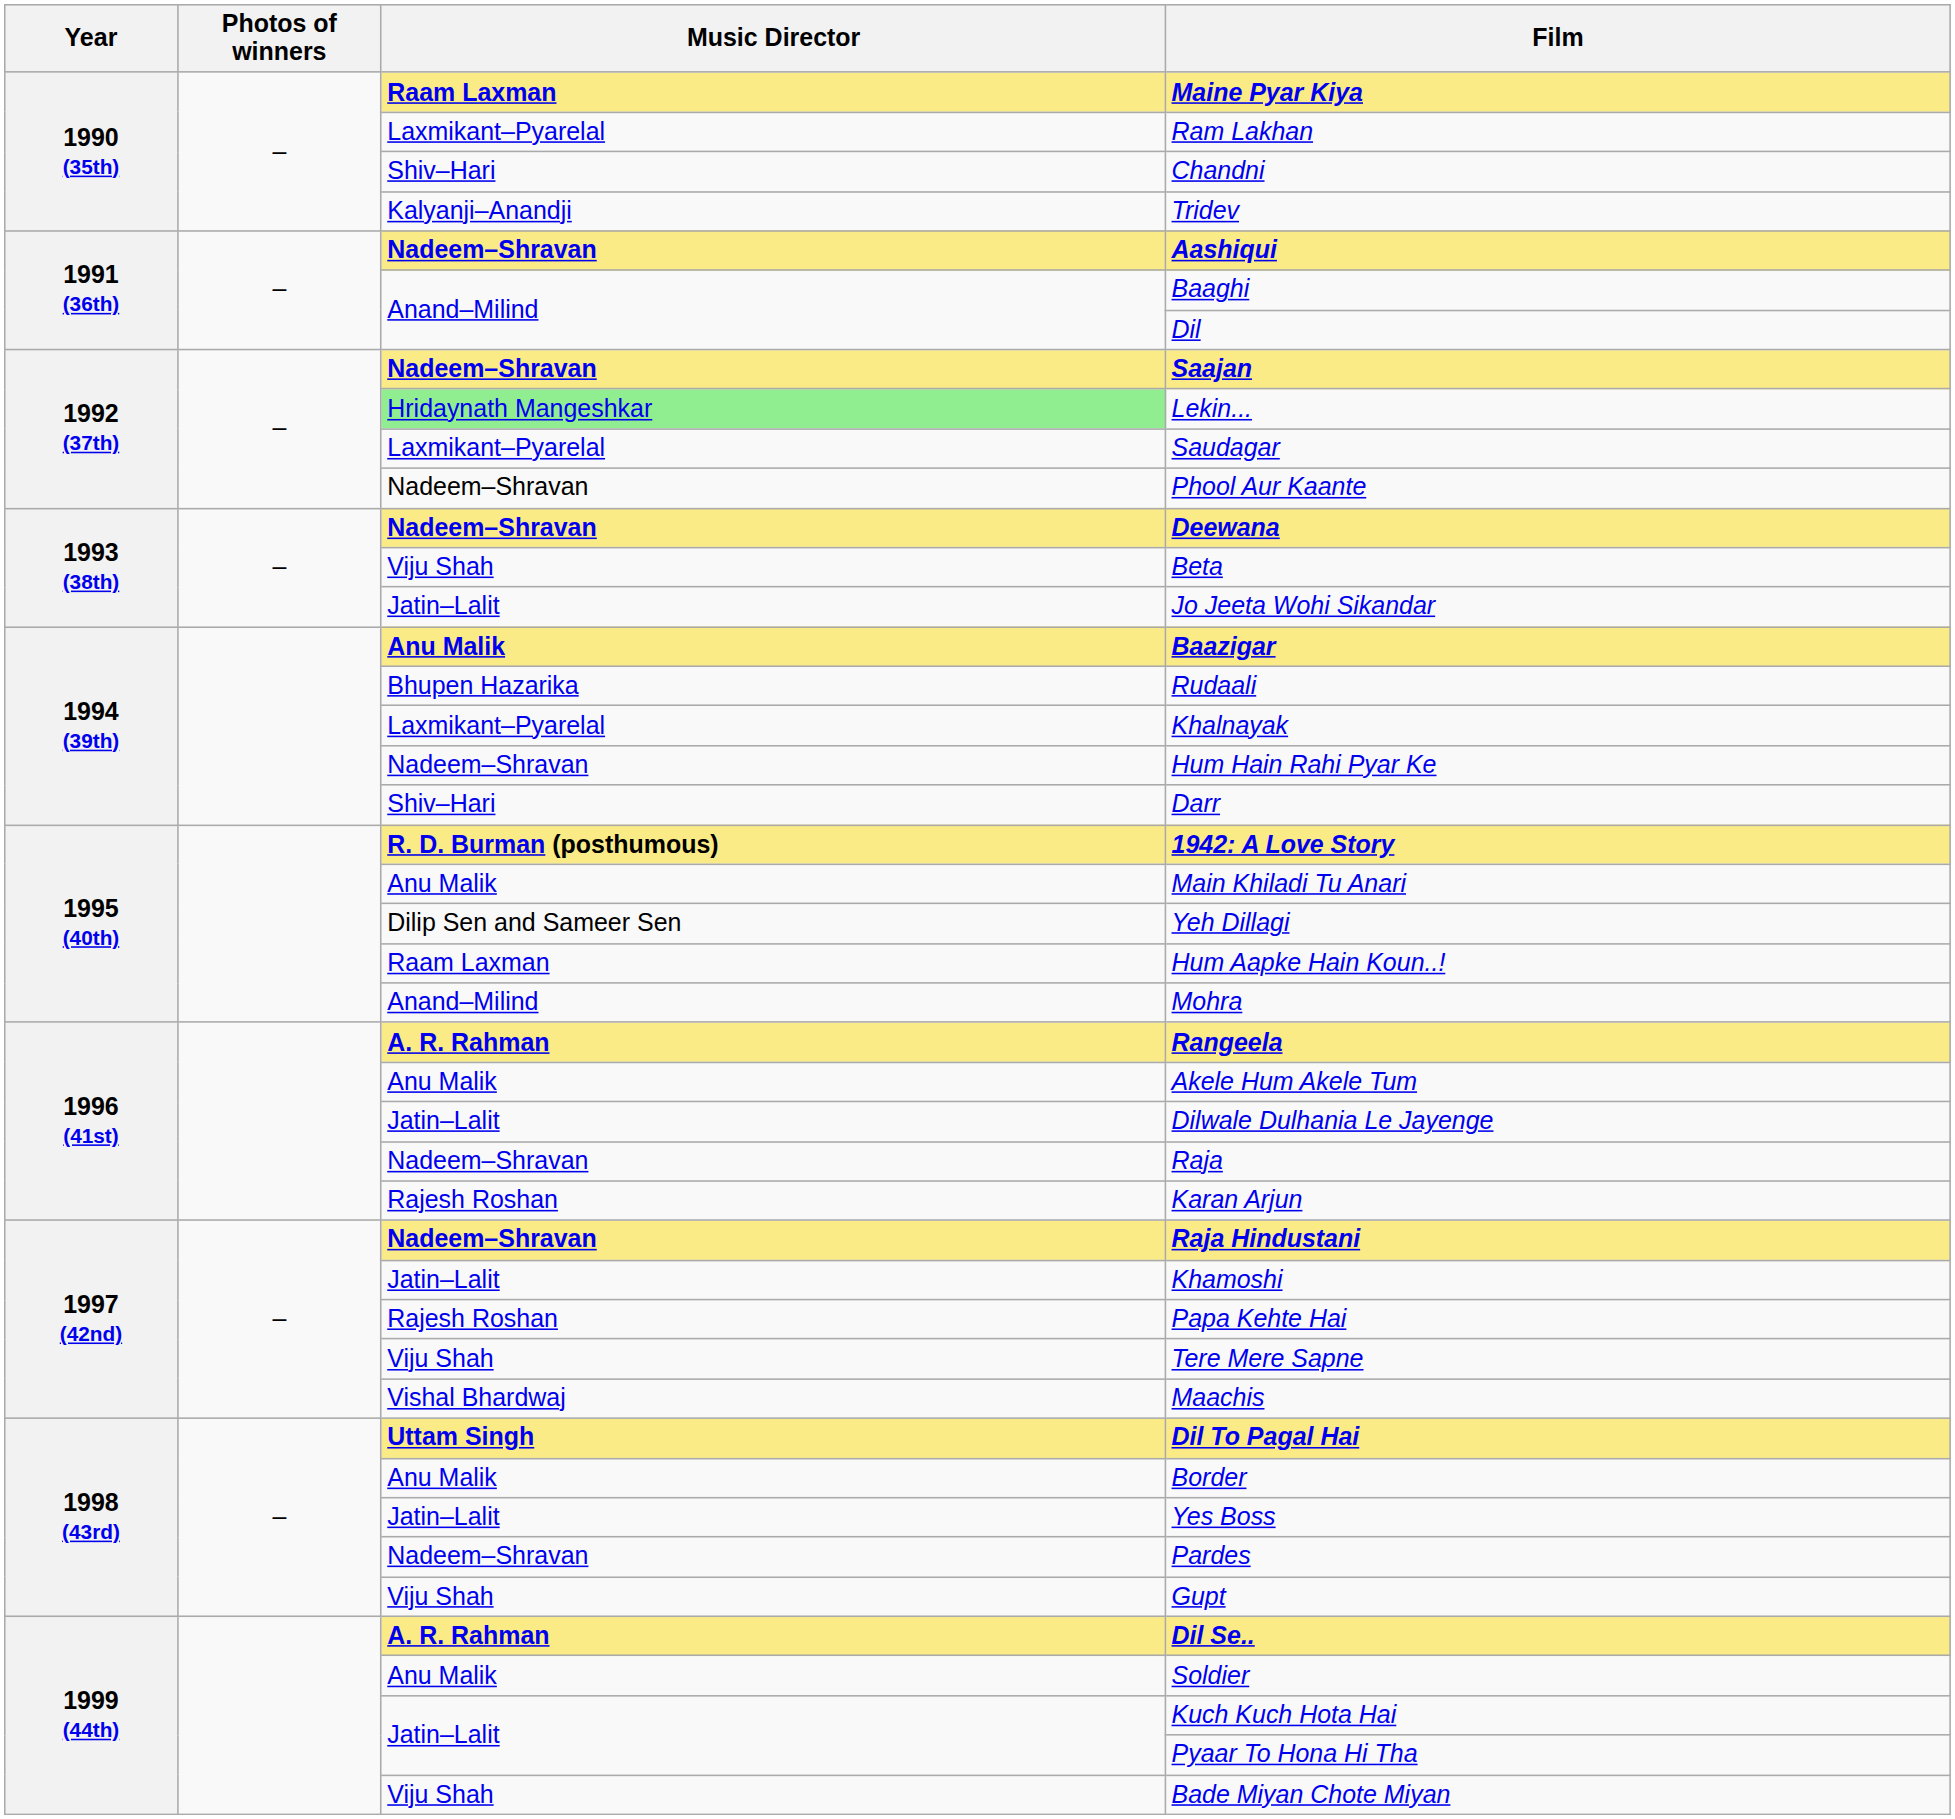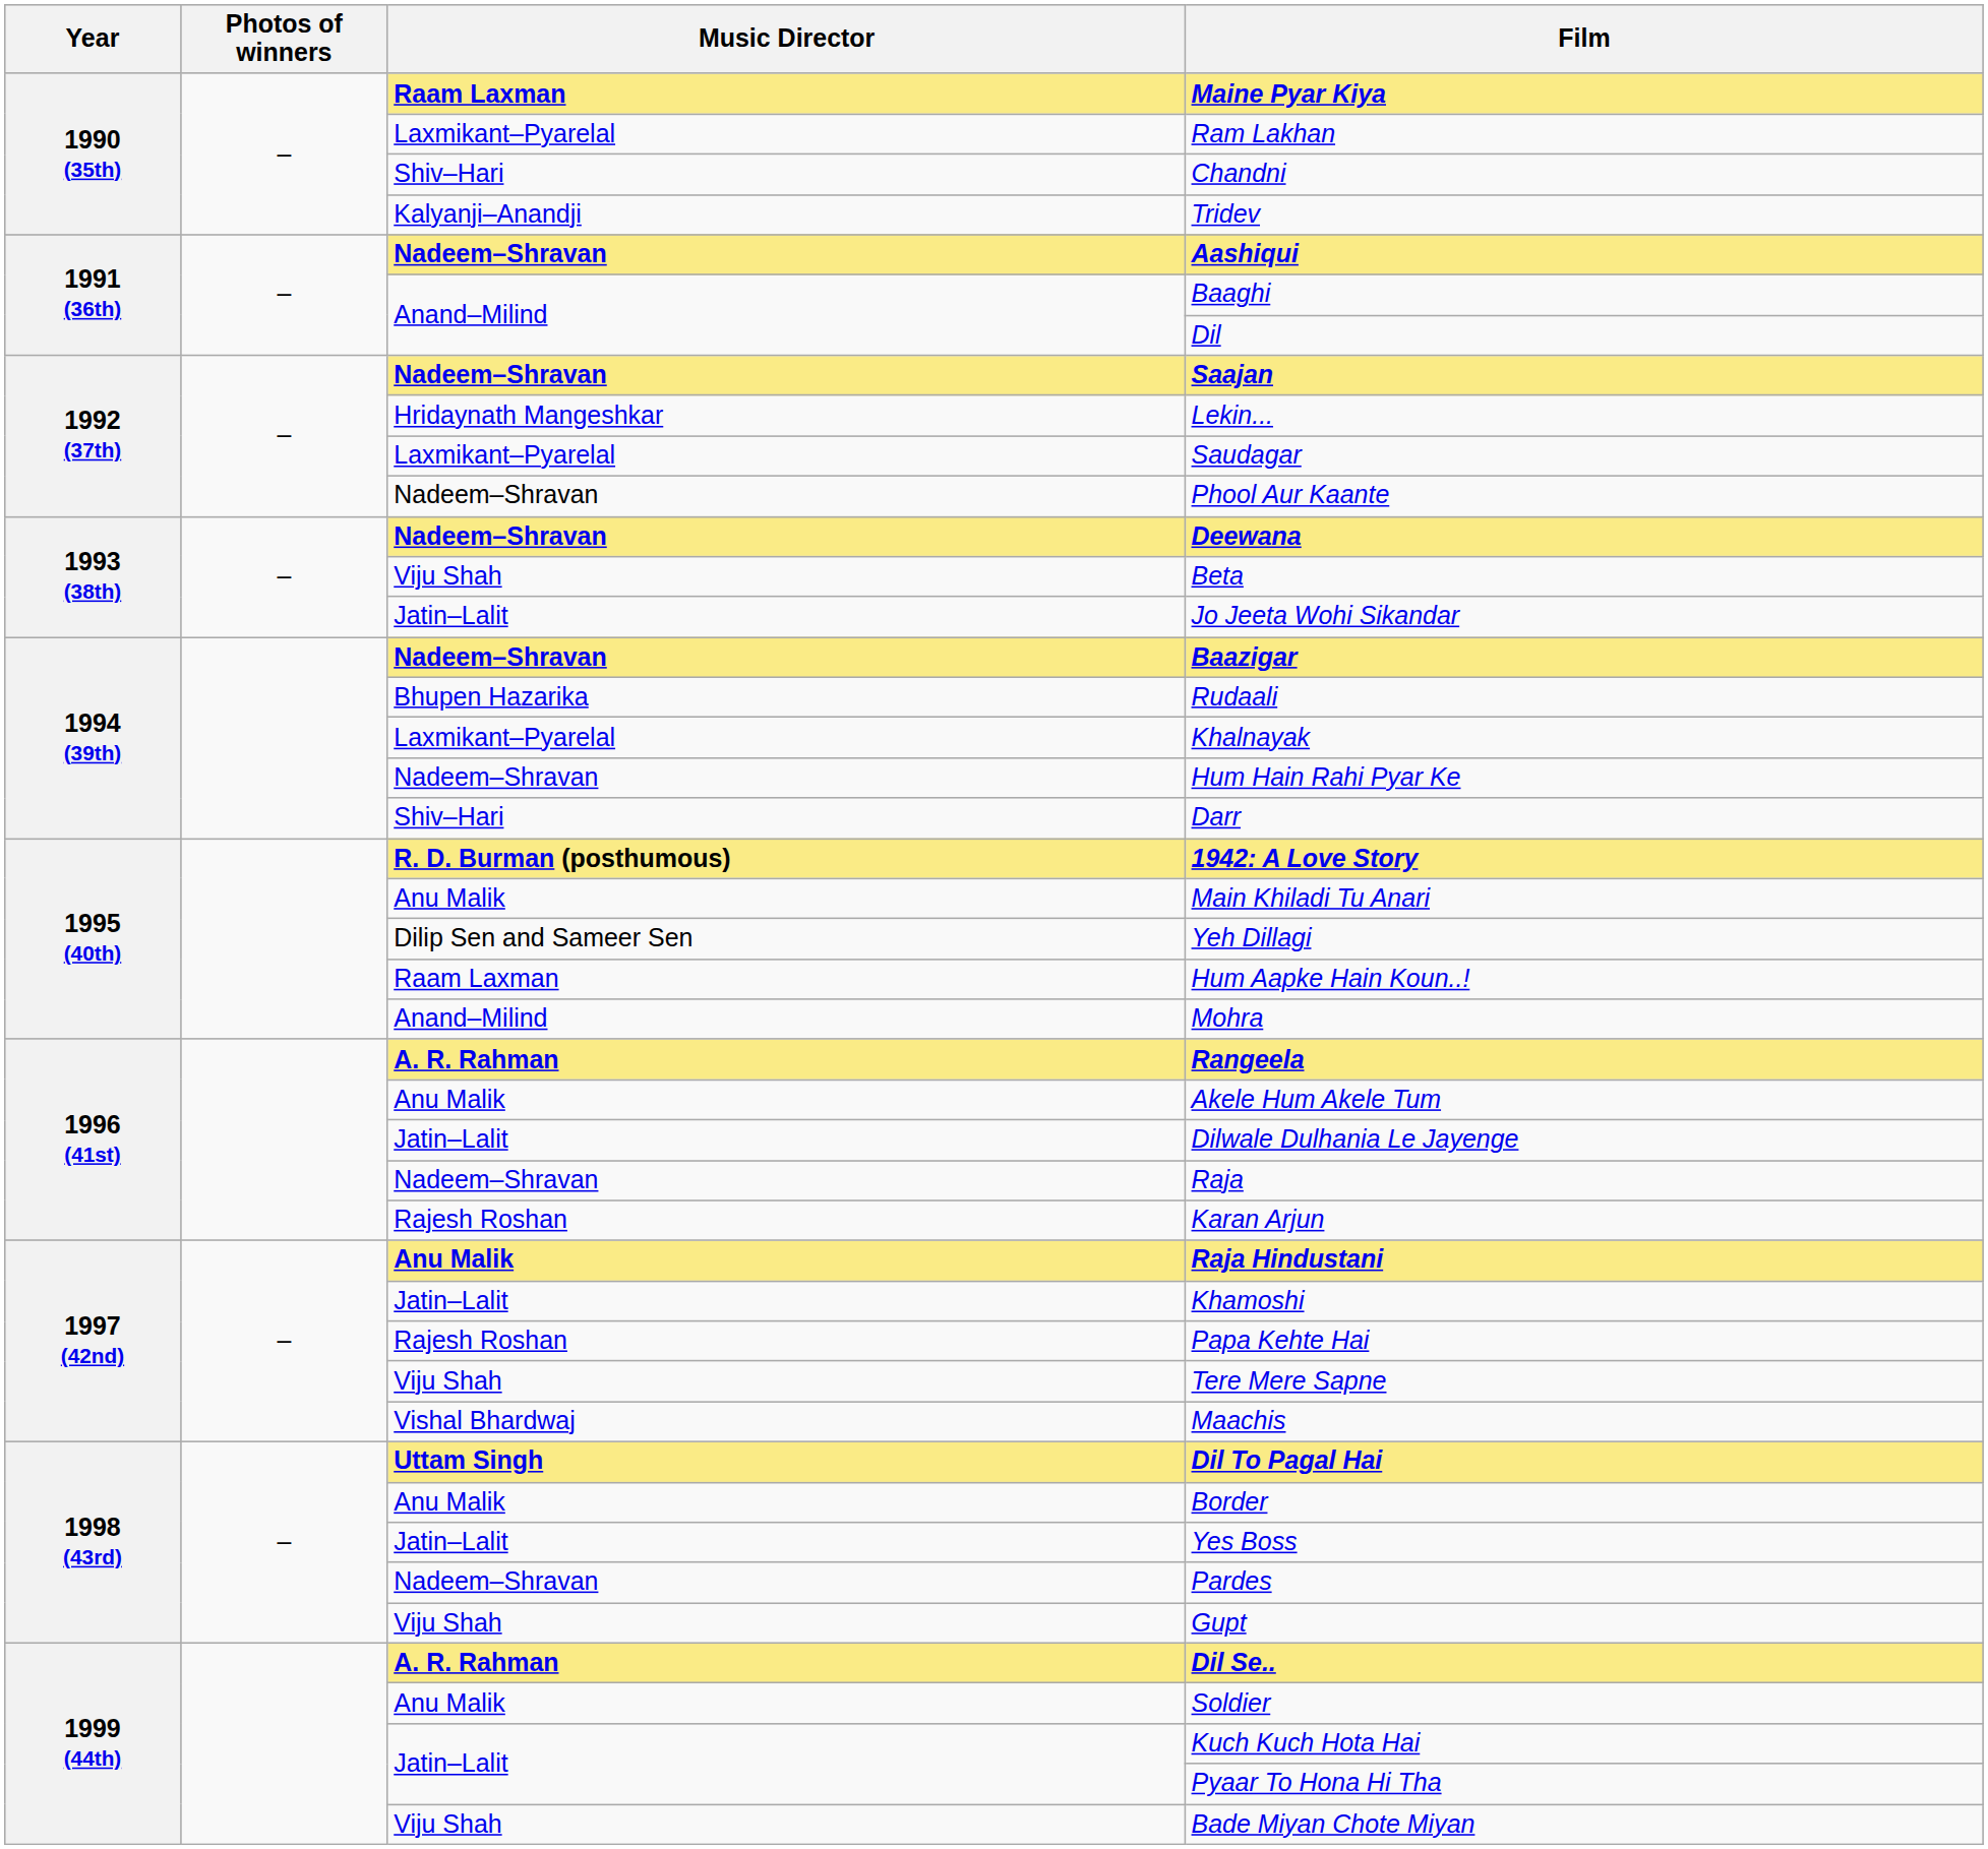 <table class="wikitable sortable" style="text-align:left;">
 <tr>
 <th scope="col" style="width:3%; text-align:center;">Year</th>
 <th scope="col" style="width:3%;text-align:center;">Photos of winners</th>
 <th scope="col" style="width:15%;text-align:center;">Music Director</th>
 <th scope="col" style="width:15%;text-align:center;">Film</th>
 </tr>
 <tr>
 <th scope="row" rowspan=4 style="text-align:center">1990 <br><small><a href='#'>(35th)</a> </small></th>
 <td rowspan=4 style="text-align:center">–</td>
 <td style="background:#FAEB86;"><strong><a href='#'>Raam Laxman</a></strong> </td>
 <td style="background:#FAEB86;"><strong><em><a href='#'>Maine Pyar Kiya</a></em></strong></td>
 </tr>
 <tr>
 <td><a href='#'>Laxmikant–Pyarelal</a></td>
 <td><em><a href='#'>Ram Lakhan</a></em></td>
 </tr>
 <tr>
 <td><a href='#'>Shiv–Hari</a></td>
 <td><em><a href='#'>Chandni</a></em></td>
 </tr>
 <tr>
 <td><a href='#'>Kalyanji–Anandji</a></td>
 <td><em><a href='#'>Tridev</a></em></td>
 </tr>
 <tr>
 <th rowspan="3" scope="row" style="text-align:center">1991 <br><small><a href='#'>(36th)</a> </small></th>
 <td rowspan="3" style="text-align:center">–</td>
 <td style="background:#FAEB86;"><strong><a href='#'>Nadeem–Shravan</a></strong> </td>
 <td style="background:#FAEB86;"><strong><em><a href='#'>Aashiqui</a></em></strong></td>
 </tr>
 <tr>
 <td rowspan="2"><a href='#'>Anand–Milind</a></td>
 <td><em><a href='#'>Baaghi</a></em></td>
 </tr>
 <tr>
 <td><em><a href='#'>Dil</a></em></td>
 </tr>
 <tr>
 <th rowspan="4" scope="row" style="text-align:center">1992 <br><small><a href='#'>(37th)</a> </small></th>
 <td rowspan="4" style="text-align:center">–</td>
 <td style="background:#FAEB86;"><strong><a href='#'>Nadeem–Shravan</a></strong> </td>
 <td style="background:#FAEB86;"><strong><em><a href='#'>Saajan</a></em></strong></td>
 </tr>
 <tr>
-<td style="background: lightgreen;"><a href='#'>Hridaynath Mangeshkar</a></td>
+<td><a href='#'>Hridaynath Mangeshkar</a></td>
 <td><em><a href='#'>Lekin...</a></em></td>
 </tr>
 <tr>
 <td><a href='#'>Laxmikant–Pyarelal</a></td>
 <td><em><a href='#'>Saudagar</a></em></td>
 </tr>
 <tr>
 <td>Nadeem–Shravan</td>
 <td><em><a href='#'>Phool Aur Kaante</a></em></td>
 </tr>
 <tr>
 <th rowspan="3" scope="row" style="text-align:center">1993 <br><small><a href='#'>(38th)</a> </small></th>
 <td rowspan="3" style="text-align:center">–</td>
 <td style="background:#FAEB86;"><strong><a href='#'>Nadeem–Shravan</a></strong> </td>
 <td style="background:#FAEB86;"><strong><em><a href='#'>Deewana</a></em></strong></td>
 </tr>
 <tr>
 <td><a href='#'>Viju Shah</a></td>
 <td><em><a href='#'>Beta</a></em></td>
 </tr>
 <tr>
 <td><a href='#'>Jatin–Lalit</a></td>
 <td><em><a href='#'>Jo Jeeta Wohi Sikandar</a></em></td>
 </tr>
 <tr>
 <th scope="row" rowspan=5 style="text-align:center">1994 <br><small><a href='#'>(39th)</a> </small></th>
 <td rowspan=5 style="text-align:center"></td>
-<td style="background:#FAEB86;"><strong><a href='#'>Anu Malik</a></strong> </td>
+<td style="background:#FAEB86;"><strong><a href='#'>Nadeem–Shravan</a></strong> </td>
 <td style="background:#FAEB86;"><strong><em><a href='#'>Baazigar</a></em></strong></td>
 </tr>
 <tr>
 <td><a href='#'>Bhupen Hazarika</a></td>
 <td><em><a href='#'>Rudaali</a></em></td>
 </tr>
 <tr>
 <td><a href='#'>Laxmikant–Pyarelal</a></td>
 <td><em><a href='#'>Khalnayak</a></em></td>
 </tr>
 <tr>
 <td><a href='#'>Nadeem–Shravan</a></td>
 <td><em><a href='#'>Hum Hain Rahi Pyar Ke</a></em></td>
 </tr>
 <tr>
 <td><a href='#'>Shiv–Hari</a></td>
 <td><em><a href='#'>Darr</a></em></td>
 </tr>
 <tr>
 <th scope="row" rowspan=5 style="text-align:center">1995 <br><small><a href='#'>(40th)</a> </small></th>
 <td rowspan=5 style="text-align:center"></td>
 <td style="background:#FAEB86;"><strong><a href='#'>R. D. Burman</a> (posthumous)</strong> </td>
 <td style="background:#FAEB86;"><strong><em><a href='#'>1942: A Love Story</a></em></strong></td>
 </tr>
 <tr>
 <td><a href='#'>Anu Malik</a></td>
 <td><em><a href='#'>Main Khiladi Tu Anari</a></em></td>
 </tr>
 <tr>
 <td>Dilip Sen and Sameer Sen</td>
 <td><em><a href='#'>Yeh Dillagi</a></em></td>
 </tr>
 <tr>
 <td><a href='#'>Raam Laxman</a></td>
 <td><em><a href='#'>Hum Aapke Hain Koun..!</a></em></td>
 </tr>
 <tr>
 <td><a href='#'>Anand–Milind</a></td>
 <td><em><a href='#'>Mohra</a></em></td>
 </tr>
 <tr>
 <th scope="row" rowspan=5 style="text-align:center">1996 <br><small><a href='#'>(41st)</a> </small></th>
 <td rowspan=5 style="text-align:center"></td>
 <td style="background:#FAEB86;"><strong><a href='#'>A. R. Rahman</a></strong> </td>
 <td style="background:#FAEB86;"><strong><em><a href='#'>Rangeela</a></em></strong></td>
 </tr>
 <tr>
 <td><a href='#'>Anu Malik</a></td>
 <td><em><a href='#'>Akele Hum Akele Tum</a></em></td>
 </tr>
 <tr>
 <td><a href='#'>Jatin–Lalit</a></td>
 <td><em><a href='#'>Dilwale Dulhania Le Jayenge</a></em></td>
 </tr>
 <tr>
 <td><a href='#'>Nadeem–Shravan</a></td>
 <td><em><a href='#'>Raja</a></em></td>
 </tr>
 <tr>
 <td><a href='#'>Rajesh Roshan</a></td>
 <td><em><a href='#'>Karan Arjun</a></em></td>
 </tr>
 <tr>
 <th scope="row" rowspan=5 style="text-align:center">1997 <br><small><a href='#'>(42nd)</a> </small></th>
 <td rowspan=5 style="text-align:center">–</td>
-<td style="background:#FAEB86;"><strong><a href='#'>Nadeem–Shravan</a></strong> </td>
+<td style="background:#FAEB86;"><strong><a href='#'>Anu Malik</a></strong> </td>
 <td style="background:#FAEB86;"><strong><em><a href='#'>Raja Hindustani</a></em></strong></td>
 </tr>
 <tr>
 <td><a href='#'>Jatin–Lalit</a></td>
 <td><em><a href='#'>Khamoshi</a></em></td>
 </tr>
 <tr>
 <td><a href='#'>Rajesh Roshan</a></td>
 <td><em><a href='#'>Papa Kehte Hai</a></em></td>
 </tr>
 <tr>
 <td><a href='#'>Viju Shah</a></td>
 <td><em><a href='#'>Tere Mere Sapne</a></em></td>
 </tr>
 <tr>
 <td><a href='#'>Vishal Bhardwaj</a></td>
 <td><em><a href='#'>Maachis</a></em></td>
 </tr>
 <tr>
 <th scope="row" rowspan=5 style="text-align:center">1998 <br><small><a href='#'>(43rd)</a> </small></th>
 <td rowspan=5 style="text-align:center">–</td>
 <td style="background:#FAEB86;"><strong><a href='#'>Uttam Singh</a></strong> </td>
 <td style="background:#FAEB86;"><strong><em><a href='#'>Dil To Pagal Hai</a></em></strong></td>
 </tr>
 <tr>
 <td><a href='#'>Anu Malik</a></td>
 <td><em><a href='#'>Border</a></em></td>
 </tr>
 <tr>
 <td><a href='#'>Jatin–Lalit</a></td>
 <td><em><a href='#'>Yes Boss</a></em></td>
 </tr>
 <tr>
 <td><a href='#'>Nadeem–Shravan</a></td>
 <td><em><a href='#'>Pardes</a></em></td>
 </tr>
 <tr>
 <td><a href='#'>Viju Shah</a></td>
 <td><em><a href='#'>Gupt</a></em></td>
 </tr>
 <tr>
 <th scope="row" rowspan=5 style="text-align:center">1999 <br><small><a href='#'>(44th)</a> </small></th>
 <td rowspan=5 style="text-align:center"></td>
 <td style="background:#FAEB86;"><strong><a href='#'>A. R. Rahman</a></strong> </td>
 <td style="background:#FAEB86;"><strong><em><a href='#'>Dil Se..</a></em></strong></td>
 </tr>
 <tr>
 <td><a href='#'>Anu Malik</a></td>
 <td><em><a href='#'>Soldier</a></em></td>
 </tr>
 <tr>
 <td rowspan="2"><a href='#'>Jatin–Lalit</a></td>
 <td><em><a href='#'>Kuch Kuch Hota Hai</a></em></td>
 </tr>
 <tr>
 <td><em><a href='#'>Pyaar To Hona Hi Tha</a></em></td>
 </tr>
 <tr>
 <td><a href='#'>Viju Shah</a></td>
 <td><em><a href='#'>Bade Miyan Chote Miyan</a></em></td>
 </tr>
 </table>
